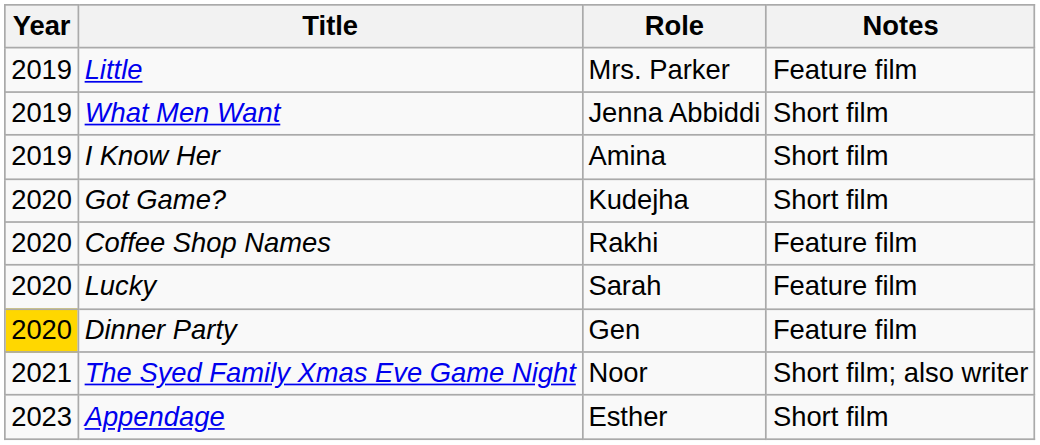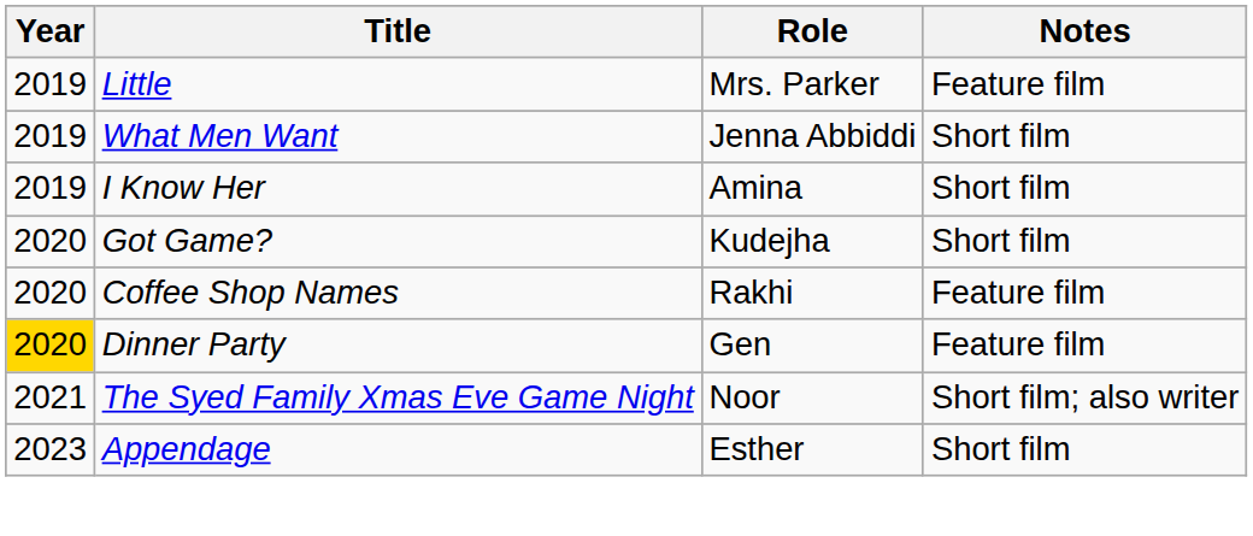 <table class="wikitable">
 <tr>
 <th>Year</th>
 <th>Title</th>
 <th>Role</th>
 <th>Notes</th>
 </tr>
 <tr>
 <td>2019</td>
 <td><em><a href='#'>Little</a></em></td>
 <td>Mrs. Parker</td>
 <td>Feature film</td>
 </tr>
 <tr>
 <td>2019</td>
 <td><em><a href='#'>What Men Want</a></em></td>
 <td>Jenna Abbiddi</td>
 <td>Short film</td>
 </tr>
 <tr>
 <td>2019</td>
 <td><em>I Know Her</em></td>
 <td>Amina</td>
 <td>Short film</td>
 </tr>
 <tr>
 <td>2020</td>
 <td><em>Got Game?</em></td>
 <td>Kudejha</td>
 <td>Short film</td>
 </tr>
 <tr>
 <td>2020</td>
 <td><em>Coffee Shop Names</em></td>
 <td>Rakhi</td>
 <td>Feature film</td>
 </tr>
 <tr>
-<td>2020</td>
-<td><em>Lucky</em></td>
-<td>Sarah</td>
-<td>Feature film</td>
-</tr>
-<tr>
 <td style="background: gold;">2020</td>
 <td><em>Dinner Party</em></td>
 <td>Gen</td>
 <td>Feature film</td>
 </tr>
 <tr>
 <td>2021</td>
 <td><em><a href='#'>The Syed Family Xmas Eve Game Night</a></em></td>
 <td>Noor</td>
 <td>Short film; also writer</td>
 </tr>
 <tr>
 <td>2023</td>
 <td><em><a href='#'>Appendage</a></em></td>
 <td>Esther</td>
 <td>Short film</td>
 </tr>
 </table>
